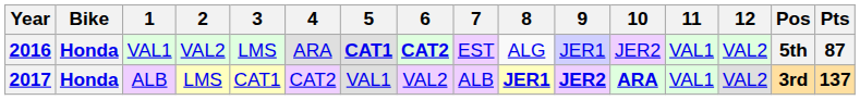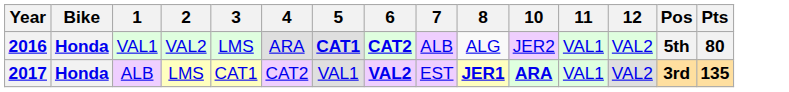 <table class="wikitable" style="text-align:center;">
 <tr>
 <th>Year</th>
 <th>Bike</th>
 <th>1</th>
 <th>2</th>
 <th>3</th>
 <th>4</th>
 <th>5</th>
 <th>6</th>
 <th>7</th>
 <th>8</th>
-<th>9</th>
 <th>10</th>
 <th>11</th>
 <th>12</th>
 <th>Pos</th>
 <th>Pts</th>
 </tr>
 <tr>
 <th><a href='#'>2016</a></th>
 <th><a href='#'>Honda</a></th>
 <td style="background:#dfffdf;"><a href='#'>VAL1</a><br></td>
 <td style="background:#dfffdf;"><a href='#'>VAL2</a><br></td>
 <td style="background:#dfffdf;"><a href='#'>LMS</a><br></td>
 <td style="background:#dfdfdf;"><a href='#'>ARA</a><br></td>
 <td style="background:#dfdfdf;"><strong><a href='#'>CAT1</a></strong><br></td>
 <td style="background:#dfffdf;"><strong><a href='#'>CAT2</a></strong><br></td>
-<td style="background:#efcfff;"><a href='#'>EST</a><br></td>
+<td style="background:#efcfff;"><a href='#'>ALB</a><br></td>
 <td><a href='#'>ALG</a></td>
-<td style="background:#cfcfff;"><a href='#'>JER1</a><br></td>
 <td style="background:#efcfff;"><a href='#'>JER2</a><br></td>
 <td style="background:#dfffdf;"><a href='#'>VAL1</a><br></td>
 <td style="background:#dfffdf;"><a href='#'>VAL2</a><br></td>
 <th>5th</th>
-<th>87</th>
+<th>80</th>
 </tr>
 <tr>
 <th><a href='#'>2017</a></th>
 <th><a href='#'>Honda</a></th>
 <td style="background:#efcfff;"><a href='#'>ALB</a><br></td>
 <td style="background:#ffffbf;"><a href='#'>LMS</a><br></td>
 <td style="background:#ffffbf;"><a href='#'>CAT1</a><br></td>
 <td style="background:#efcfff;"><a href='#'>CAT2</a><br></td>
 <td style="background:#dfdfdf;"><a href='#'>VAL1</a><br></td>
-<td style="background:#efcfff;"><a href='#'>VAL2</a><br></td>
-<td style="background:#efcfff;"><a href='#'>ALB</a><br></td>
+<td style="background:#efcfff;"><strong><a href='#'>VAL2</a><br></strong></td>
+<td style="background:#efcfff;"><a href='#'>EST</a><br></td>
 <td style="background:#ffffbf;"><strong><a href='#'>JER1</a></strong><br></td>
-<td style="background:#efcfff;"><strong><a href='#'>JER2</a></strong><br></td>
 <td style="background:#dfffdf;"><strong><a href='#'>ARA</a><br></strong></td>
 <td style="background:#dfffdf;"><a href='#'>VAL1</a><br></td>
 <td style="background:#dfdfdf;"><a href='#'>VAL2</a><br></td>
 <th style="background:#ffdf9f;">3rd</th>
-<th style="background:#ffdf9f;">137</th>
+<th style="background:#ffdf9f;">135</th>
 </tr>
 </table>
